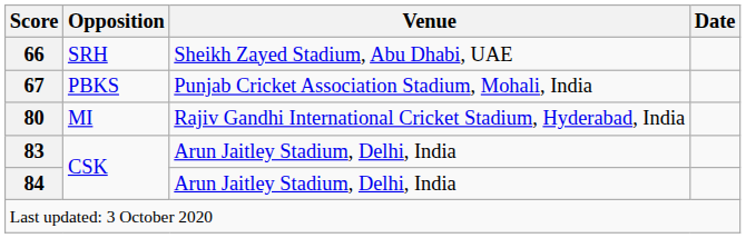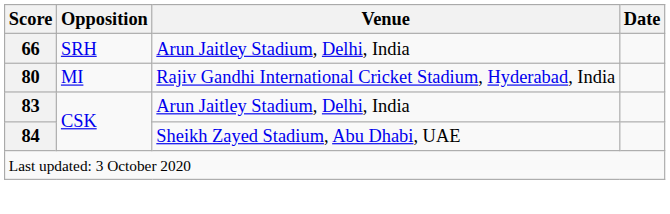 <table class="wikitable">
 <tr>
 <th><strong>Score</strong></th>
 <th><strong>Opposition</strong></th>
 <th><strong>Venue</strong></th>
 <th><strong>Date</strong></th>
 </tr>
 <tr>
 <th>66</th>
 <td><a href='#'>SRH</a></td>
-<td><a href='#'>Sheikh Zayed Stadium</a>, <a href='#'>Abu Dhabi</a>, UAE</td>
-<td></td>
-</tr>
-<tr>
-<th>67</th>
-<td><a href='#'>PBKS</a></td>
-<td><a href='#'>Punjab Cricket Association Stadium</a>, <a href='#'>Mohali</a>, India</td>
+<td><a href='#'>Arun Jaitley Stadium</a>, <a href='#'>Delhi</a>, India</td>
 <td></td>
 </tr>
 <tr>
 <th>80</th>
 <td><a href='#'>MI</a></td>
 <td><a href='#'>Rajiv Gandhi International Cricket Stadium</a>, <a href='#'>Hyderabad</a>, India</td>
 <td></td>
 </tr>
 <tr>
 <th>83</th>
 <td rowspan=2><a href='#'>CSK</a></td>
 <td><a href='#'>Arun Jaitley Stadium</a>, <a href='#'>Delhi</a>, India</td>
 <td></td>
 </tr>
 <tr>
 <th>84</th>
-<td><a href='#'>Arun Jaitley Stadium</a>, <a href='#'>Delhi</a>, India</td>
+<td><a href='#'>Sheikh Zayed Stadium</a>, <a href='#'>Abu Dhabi</a>, UAE</td>
 <td></td>
 </tr>
 <tr class=sortbottom>
 <td colspan="4"><small>Last updated: 3 October 2020</small></td>
 </tr>
 </table>
